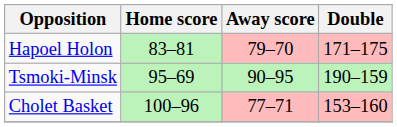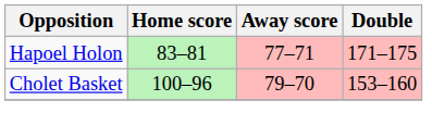 <table class="wikitable" style="text-align: center;">
 <tr>
 <th>Opposition</th>
 <th>Home score</th>
 <th>Away score</th>
 <th>Double</th>
 </tr>
 <tr>
 <td align="left"> <a href='#'>Hapoel Holon</a></td>
 <td bgcolor=#BBF3BB>83–81</td>
-<td bgcolor=#FFBBBB>79–70</td>
+<td bgcolor=#FFBBBB>77–71</td>
 <td bgcolor=#FFBBBB>171–175</td>
-</tr>
-<tr>
-<td align="left"> <a href='#'>Tsmoki-Minsk</a></td>
-<td bgcolor=#BBF3BB>95–69</td>
-<td bgcolor=#BBF3BB>90–95</td>
-<td bgcolor=#BBF3BB>190–159</td>
 </tr>
 <tr>
 <td align="left"> <a href='#'>Cholet Basket</a></td>
 <td bgcolor=#BBF3BB>100–96</td>
-<td bgcolor=#FFBBBB>77–71</td>
+<td bgcolor=#FFBBBB>79–70</td>
 <td bgcolor=#FFBBBB>153–160</td>
 </tr>
 <tr>
 </tr>
 </table>
